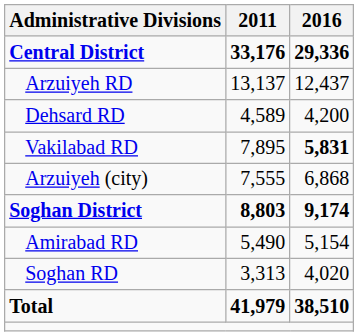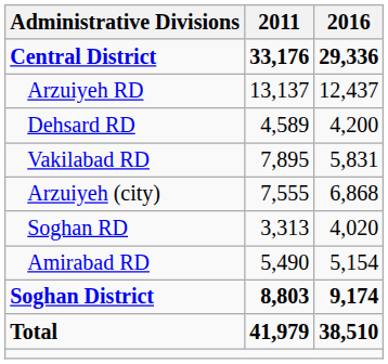 <table class="wikitable">
 <tr>
 <th>Administrative Divisions</th>
 <th>2011</th>
 <th>2016</th>
 </tr>
 <tr>
 <td><strong><a href='#'>Central District</a></strong></td>
 <td style="text-align: right;"><strong>33,176</strong></td>
 <td style="text-align: right;"><strong>29,336</strong></td>
 </tr>
 <tr>
 <td style="padding-left: 1em;"><a href='#'>Arzuiyeh RD</a></td>
 <td style="text-align: right;">13,137</td>
 <td style="text-align: right;">12,437</td>
 </tr>
 <tr>
 <td style="padding-left: 1em;"><a href='#'>Dehsard RD</a></td>
 <td style="text-align: right;">4,589</td>
 <td style="text-align: right;">4,200</td>
 </tr>
 <tr>
 <td style="padding-left: 1em;"><a href='#'>Vakilabad RD</a></td>
 <td style="text-align: right;">7,895</td>
-<td style="text-align: right;"><strong>5,831</strong></td>
+<td style="text-align: right;">5,831</td>
 </tr>
 <tr>
 <td style="padding-left: 1em;"><a href='#'>Arzuiyeh</a> (city)</td>
 <td style="text-align: right;">7,555</td>
 <td style="text-align: right;">6,868</td>
 </tr>
 <tr>
-<td><strong><a href='#'>Soghan District</a></strong></td>
-<td style="text-align: right;"><strong>8,803</strong></td>
-<td style="text-align: right;"><strong>9,174</strong></td>
+<td style="padding-left: 1em;"><a href='#'>Soghan RD</a></td>
+<td style="text-align: right;">3,313</td>
+<td style="text-align: right;">4,020</td>
 </tr>
 <tr>
 <td style="padding-left: 1em;"><a href='#'>Amirabad RD</a></td>
 <td style="text-align: right;">5,490</td>
 <td style="text-align: right;">5,154</td>
 </tr>
 <tr>
-<td style="padding-left: 1em;"><a href='#'>Soghan RD</a></td>
-<td style="text-align: right;">3,313</td>
-<td style="text-align: right;">4,020</td>
+<td><strong><a href='#'>Soghan District</a></strong></td>
+<td style="text-align: right;"><strong>8,803</strong></td>
+<td style="text-align: right;"><strong>9,174</strong></td>
 </tr>
 <tr>
 <td><strong>Total</strong></td>
 <td style="text-align: right;"><strong>41,979</strong></td>
 <td style="text-align: right;"><strong>38,510</strong></td>
 </tr>
 <tr>
 <td colspan=3></td>
 </tr>
 </table>
